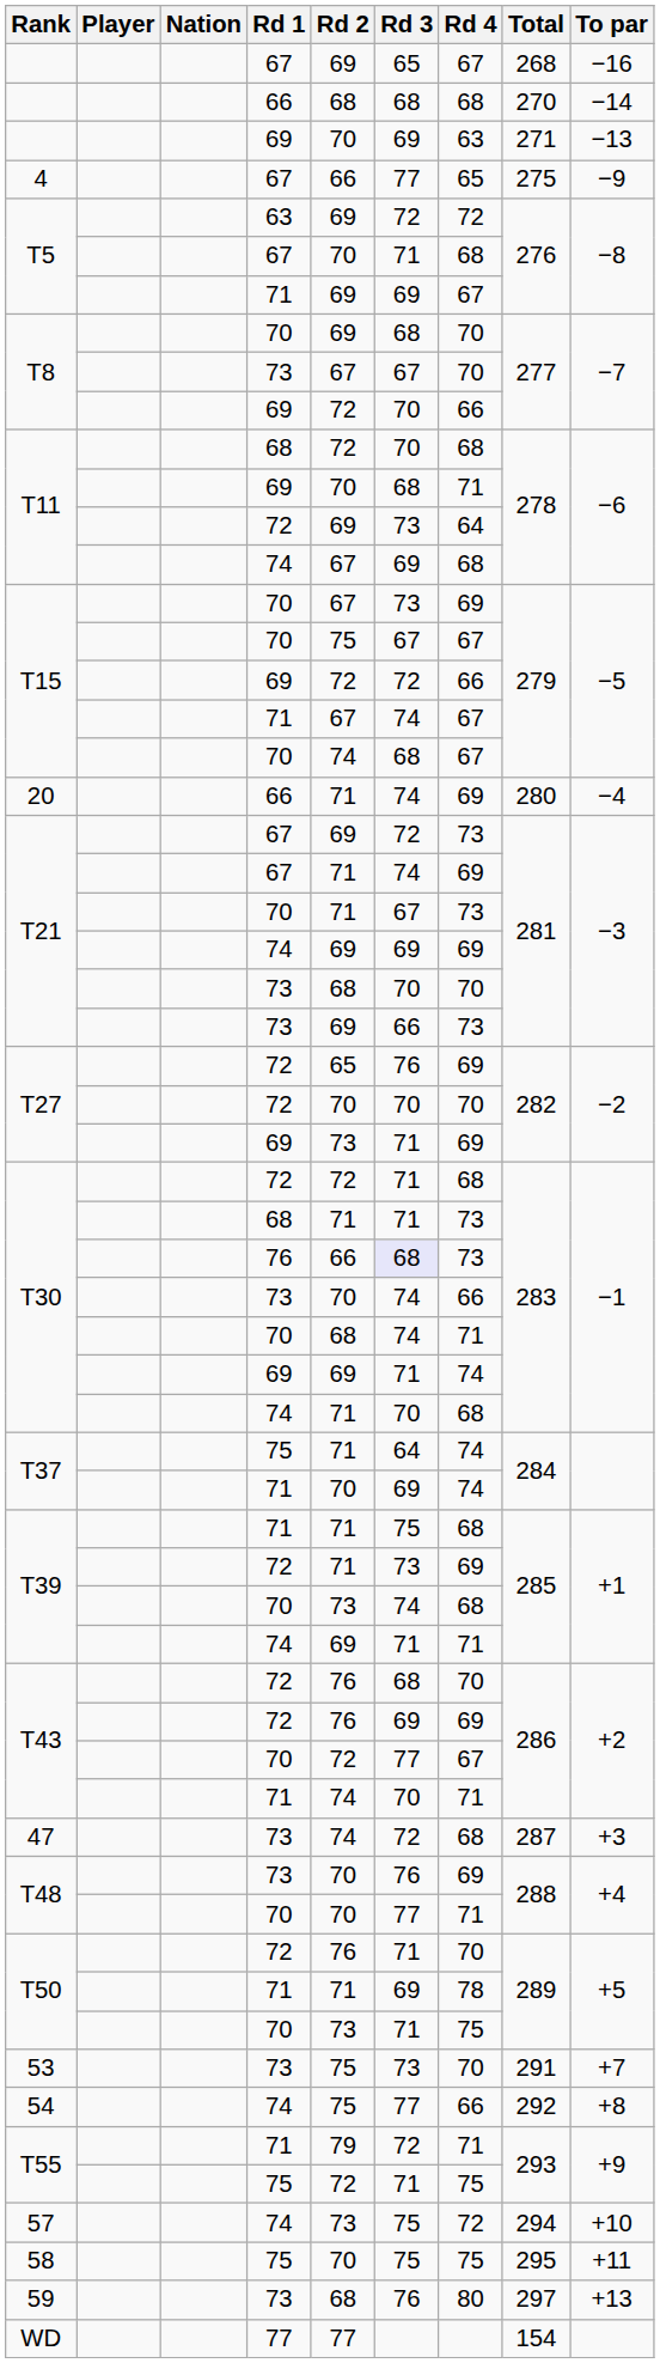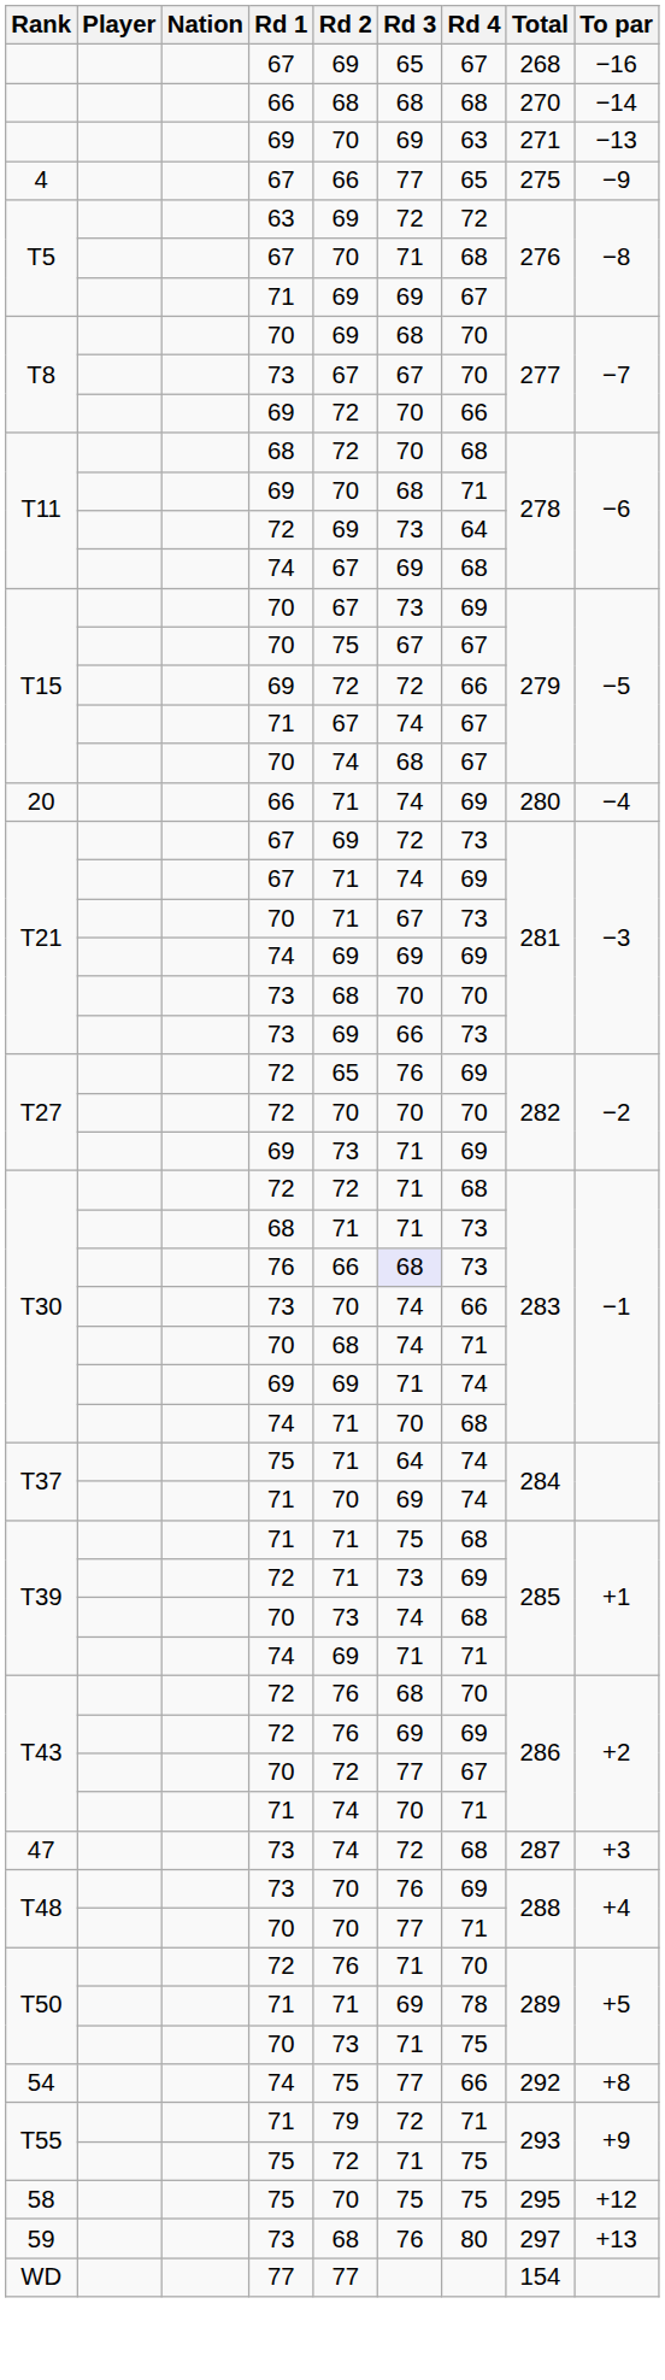 <table class="wikitable sortable" style="text-align:center">
 <tr>
 <th class=unsortable>Rank</th>
 <th>Player</th>
 <th>Nation</th>
 <th>Rd 1</th>
 <th>Rd 2</th>
 <th>Rd 3</th>
 <th>Rd 4</th>
 <th>Total</th>
 <th class=unsortable>To par</th>
 </tr>
 <tr>
 <td></td>
 <td align=left></td>
 <td align=left></td>
 <td>67</td>
 <td>69</td>
 <td>65</td>
 <td>67</td>
 <td>268</td>
 <td>−16</td>
 </tr>
 <tr>
 <td></td>
 <td align=left></td>
 <td align=left></td>
 <td>66</td>
 <td>68</td>
 <td>68</td>
 <td>68</td>
 <td>270</td>
 <td>−14</td>
 </tr>
 <tr>
 <td></td>
 <td align=left></td>
 <td align=left></td>
 <td>69</td>
 <td>70</td>
 <td>69</td>
 <td>63</td>
 <td>271</td>
 <td>−13</td>
 </tr>
 <tr>
 <td>4</td>
 <td align=left></td>
 <td align=left></td>
 <td>67</td>
 <td>66</td>
 <td>77</td>
 <td>65</td>
 <td>275</td>
 <td>−9</td>
 </tr>
 <tr>
 <td rowspan=3>T5</td>
 <td align=left></td>
 <td align=left></td>
 <td>63</td>
 <td>69</td>
 <td>72</td>
 <td>72</td>
 <td rowspan=3>276</td>
 <td rowspan=3>−8</td>
 </tr>
 <tr>
 <td align=left></td>
 <td align=left></td>
 <td>67</td>
 <td>70</td>
 <td>71</td>
 <td>68</td>
 </tr>
 <tr>
 <td align=left></td>
 <td align=left></td>
 <td>71</td>
 <td>69</td>
 <td>69</td>
 <td>67</td>
 </tr>
 <tr>
 <td rowspan=3>T8</td>
 <td align=left></td>
 <td align=left></td>
 <td>70</td>
 <td>69</td>
 <td>68</td>
 <td>70</td>
 <td rowspan=3>277</td>
 <td rowspan=3>−7</td>
 </tr>
 <tr>
 <td align=left></td>
 <td align=left></td>
 <td>73</td>
 <td>67</td>
 <td>67</td>
 <td>70</td>
 </tr>
 <tr>
 <td align=left></td>
 <td align=left></td>
 <td>69</td>
 <td>72</td>
 <td>70</td>
 <td>66</td>
 </tr>
 <tr>
 <td rowspan=4>T11</td>
 <td align=left></td>
 <td align=left></td>
 <td>68</td>
 <td>72</td>
 <td>70</td>
 <td>68</td>
 <td rowspan=4>278</td>
 <td rowspan=4>−6</td>
 </tr>
 <tr>
 <td align=left></td>
 <td align=left></td>
 <td>69</td>
 <td>70</td>
 <td>68</td>
 <td>71</td>
 </tr>
 <tr>
 <td align=left></td>
 <td align=left></td>
 <td>72</td>
 <td>69</td>
 <td>73</td>
 <td>64</td>
 </tr>
 <tr>
 <td align=left></td>
 <td align=left></td>
 <td>74</td>
 <td>67</td>
 <td>69</td>
 <td>68</td>
 </tr>
 <tr>
 <td rowspan=5>T15</td>
 <td align=left></td>
 <td align=left></td>
 <td>70</td>
 <td>67</td>
 <td>73</td>
 <td>69</td>
 <td rowspan=5>279</td>
 <td rowspan=5>−5</td>
 </tr>
 <tr>
 <td align=left></td>
 <td align=left></td>
 <td>70</td>
 <td>75</td>
 <td>67</td>
 <td>67</td>
 </tr>
 <tr>
 <td align=left></td>
 <td align=left></td>
 <td>69</td>
 <td>72</td>
 <td>72</td>
 <td>66</td>
 </tr>
 <tr>
 <td align=left></td>
 <td align=left></td>
 <td>71</td>
 <td>67</td>
 <td>74</td>
 <td>67</td>
 </tr>
 <tr>
 <td align=left></td>
 <td align=left></td>
 <td>70</td>
 <td>74</td>
 <td>68</td>
 <td>67</td>
 </tr>
 <tr>
 <td>20</td>
 <td align=left></td>
 <td align=left></td>
 <td>66</td>
 <td>71</td>
 <td>74</td>
 <td>69</td>
 <td>280</td>
 <td>−4</td>
 </tr>
 <tr>
 <td rowspan=6>T21</td>
 <td align=left></td>
 <td align=left></td>
 <td>67</td>
 <td>69</td>
 <td>72</td>
 <td>73</td>
 <td rowspan=6>281</td>
 <td rowspan=6>−3</td>
 </tr>
 <tr>
 <td align=left></td>
 <td align=left></td>
 <td>67</td>
 <td>71</td>
 <td>74</td>
 <td>69</td>
 </tr>
 <tr>
 <td align=left></td>
 <td align=left></td>
 <td>70</td>
 <td>71</td>
 <td>67</td>
 <td>73</td>
 </tr>
 <tr>
 <td align=left></td>
 <td align=left></td>
 <td>74</td>
 <td>69</td>
 <td>69</td>
 <td>69</td>
 </tr>
 <tr>
 <td align=left></td>
 <td align=left></td>
 <td>73</td>
 <td>68</td>
 <td>70</td>
 <td>70</td>
 </tr>
 <tr>
 <td align=left></td>
 <td align=left></td>
 <td>73</td>
 <td>69</td>
 <td>66</td>
 <td>73</td>
 </tr>
 <tr>
 <td rowspan=3>T27</td>
 <td align=left></td>
 <td align=left></td>
 <td>72</td>
 <td>65</td>
 <td>76</td>
 <td>69</td>
 <td rowspan=3>282</td>
 <td rowspan=3>−2</td>
 </tr>
 <tr>
 <td align=left></td>
 <td align=left></td>
 <td>72</td>
 <td>70</td>
 <td>70</td>
 <td>70</td>
 </tr>
 <tr>
 <td align=left></td>
 <td align=left></td>
 <td>69</td>
 <td>73</td>
 <td>71</td>
 <td>69</td>
 </tr>
 <tr>
 <td rowspan=7>T30</td>
 <td align=left></td>
 <td align=left></td>
 <td>72</td>
 <td>72</td>
 <td>71</td>
 <td>68</td>
 <td rowspan=7>283</td>
 <td rowspan=7>−1</td>
 </tr>
 <tr>
 <td align=left></td>
 <td align=left></td>
 <td>68</td>
 <td>71</td>
 <td>71</td>
 <td>73</td>
 </tr>
 <tr>
 <td align=left></td>
 <td align=left></td>
 <td>76</td>
 <td>66</td>
 <td style="background: lavender;">68</td>
 <td>73</td>
 </tr>
 <tr>
 <td align=left></td>
 <td align=left></td>
 <td>73</td>
 <td>70</td>
 <td>74</td>
 <td>66</td>
 </tr>
 <tr>
 <td align=left></td>
 <td align=left></td>
 <td>70</td>
 <td>68</td>
 <td>74</td>
 <td>71</td>
 </tr>
 <tr>
 <td align=left></td>
 <td align=left></td>
 <td>69</td>
 <td>69</td>
 <td>71</td>
 <td>74</td>
 </tr>
 <tr>
 <td align=left></td>
 <td align=left></td>
 <td>74</td>
 <td>71</td>
 <td>70</td>
 <td>68</td>
 </tr>
 <tr>
 <td rowspan=2>T37</td>
 <td align=left></td>
 <td align=left></td>
 <td>75</td>
 <td>71</td>
 <td>64</td>
 <td>74</td>
 <td rowspan=2>284</td>
 <td rowspan=2></td>
 </tr>
 <tr>
 <td align=left></td>
 <td align=left></td>
 <td>71</td>
 <td>70</td>
 <td>69</td>
 <td>74</td>
 </tr>
 <tr>
 <td rowspan=4>T39</td>
 <td align=left></td>
 <td align=left></td>
 <td>71</td>
 <td>71</td>
 <td>75</td>
 <td>68</td>
 <td rowspan=4>285</td>
 <td rowspan=4>+1</td>
 </tr>
 <tr>
 <td align=left></td>
 <td align=left></td>
 <td>72</td>
 <td>71</td>
 <td>73</td>
 <td>69</td>
 </tr>
 <tr>
 <td align=left></td>
 <td align=left></td>
 <td>70</td>
 <td>73</td>
 <td>74</td>
 <td>68</td>
 </tr>
 <tr>
 <td align=left></td>
 <td align=left></td>
 <td>74</td>
 <td>69</td>
 <td>71</td>
 <td>71</td>
 </tr>
 <tr>
 <td rowspan=4>T43</td>
 <td align=left></td>
 <td align=left></td>
 <td>72</td>
 <td>76</td>
 <td>68</td>
 <td>70</td>
 <td rowspan=4>286</td>
 <td rowspan=4>+2</td>
 </tr>
 <tr>
 <td align=left></td>
 <td align=left></td>
 <td>72</td>
 <td>76</td>
 <td>69</td>
 <td>69</td>
 </tr>
 <tr>
 <td align=left></td>
 <td align=left></td>
 <td>70</td>
 <td>72</td>
 <td>77</td>
 <td>67</td>
 </tr>
 <tr>
 <td align=left></td>
 <td align=left></td>
 <td>71</td>
 <td>74</td>
 <td>70</td>
 <td>71</td>
 </tr>
 <tr>
 <td>47</td>
 <td align=left></td>
 <td align=left></td>
 <td>73</td>
 <td>74</td>
 <td>72</td>
 <td>68</td>
 <td>287</td>
 <td>+3</td>
 </tr>
 <tr>
 <td rowspan=2>T48</td>
 <td align=left></td>
 <td align=left></td>
 <td>73</td>
 <td>70</td>
 <td>76</td>
 <td>69</td>
 <td rowspan=2>288</td>
 <td rowspan=2>+4</td>
 </tr>
 <tr>
 <td align=left></td>
 <td align=left></td>
 <td>70</td>
 <td>70</td>
 <td>77</td>
 <td>71</td>
 </tr>
 <tr>
 <td rowspan=3>T50</td>
 <td align=left></td>
 <td align=left></td>
 <td>72</td>
 <td>76</td>
 <td>71</td>
 <td>70</td>
 <td rowspan=3>289</td>
 <td rowspan=3>+5</td>
 </tr>
 <tr>
 <td align=left></td>
 <td align=left></td>
 <td>71</td>
 <td>71</td>
 <td>69</td>
 <td>78</td>
 </tr>
 <tr>
 <td align=left></td>
 <td align=left></td>
 <td>70</td>
 <td>73</td>
 <td>71</td>
 <td>75</td>
 </tr>
 <tr>
-<td>53</td>
-<td align=left></td>
-<td align=left></td>
-<td>73</td>
-<td>75</td>
-<td>73</td>
-<td>70</td>
-<td>291</td>
-<td>+7</td>
-</tr>
-<tr>
 <td>54</td>
 <td align=left></td>
 <td align=left></td>
 <td>74</td>
 <td>75</td>
 <td>77</td>
 <td>66</td>
 <td>292</td>
 <td>+8</td>
 </tr>
 <tr>
 <td rowspan=2>T55</td>
 <td align=left></td>
 <td align=left></td>
 <td>71</td>
 <td>79</td>
 <td>72</td>
 <td>71</td>
 <td rowspan=2>293</td>
 <td rowspan=2>+9</td>
 </tr>
 <tr>
 <td align=left></td>
 <td align=left></td>
 <td>75</td>
 <td>72</td>
 <td>71</td>
 <td>75</td>
 </tr>
 <tr>
-<td>57</td>
-<td align=left></td>
-<td align=left></td>
-<td>74</td>
-<td>73</td>
-<td>75</td>
-<td>72</td>
-<td>294</td>
-<td>+10</td>
-</tr>
-<tr>
 <td>58</td>
 <td align=left></td>
 <td align=left></td>
 <td>75</td>
 <td>70</td>
 <td>75</td>
 <td>75</td>
 <td>295</td>
-<td>+11</td>
+<td>+12</td>
 </tr>
 <tr>
 <td>59</td>
 <td align=left></td>
 <td align=left></td>
 <td>73</td>
 <td>68</td>
 <td>76</td>
 <td>80</td>
 <td>297</td>
 <td>+13</td>
 </tr>
 <tr>
 <td>WD</td>
 <td align=left></td>
 <td align=left></td>
 <td>77</td>
 <td>77</td>
 <td data-sort-value=99></td>
 <td data-sort-value=99></td>
 <td data-sort-value=999>154</td>
 <td></td>
 </tr>
 </table>
